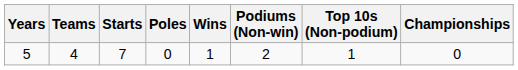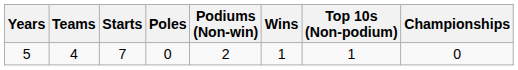 <table class="wikitable" style="text-align:center; font-size:95%">
 <tr>
 <th>Years</th>
 <th>Teams</th>
 <th>Starts</th>
 <th>Poles</th>
+<th>Podiums<br>(Non-win)</th>
 <th>Wins</th>
-<th>Podiums<br>(Non-win)</th>
 <th>Top 10s<br>(Non-podium)</th>
 <th>Championships</th>
 </tr>
 <tr>
 <td>5</td>
 <td>4</td>
 <td>7</td>
 <td>0</td>
+<td>2</td>
 <td>1</td>
-<td>2</td>
 <td>1</td>
 <td>0</td>
 </tr>
 </table>
